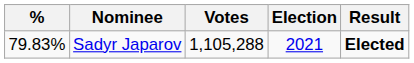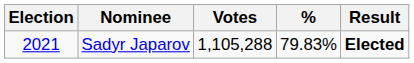 <table class="wikitable" style="text-align:center">
 <tr>
-<th><strong>%</strong></th>
+<th><strong>Election</strong></th>
 <th>Nominee</th>
 <th><strong>Votes</strong></th>
-<th><strong>Election</strong></th>
+<th><strong>%</strong></th>
 <th>Result</th>
 </tr>
 <tr>
-<td>79.83%</td>
+<td><a href='#'>2021</a></td>
 <td><a href='#'>Sadyr Japarov</a></td>
 <td>1,105,288</td>
-<td><a href='#'>2021</a></td>
+<td>79.83%</td>
 <td><strong>Elected</strong> <strong></strong></td>
 </tr>
 </table>
